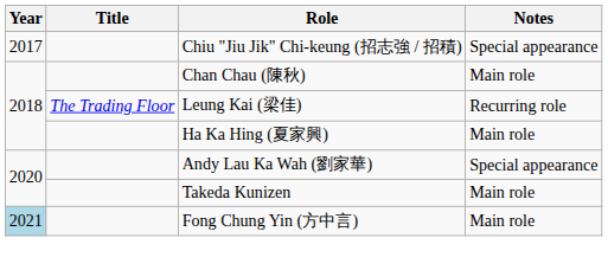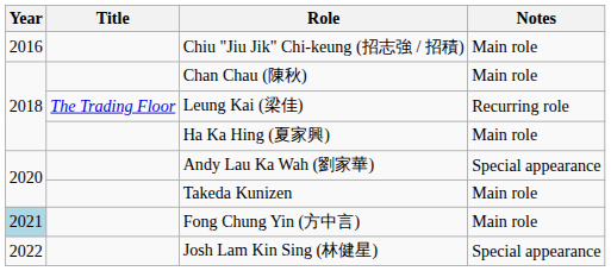 <table class="wikitable">
 <tr>
 <th>Year</th>
 <th>Title</th>
 <th>Role</th>
 <th>Notes</th>
 </tr>
 <tr>
-<td>2017</td>
+<td>2016</td>
 <td><em></em></td>
 <td>Chiu "Jiu Jik" Chi-keung (招志強 / 招積)</td>
-<td>Special appearance</td>
+<td>Main role</td>
 </tr>
 <tr>
 <td rowspan="3">2018</td>
 <td><em></em></td>
 <td>Chan Chau (陳秋)</td>
 <td>Main role</td>
 </tr>
 <tr>
 <td><em><a href='#'>The Trading Floor</a></em></td>
 <td>Leung Kai (梁佳)</td>
 <td>Recurring role</td>
 </tr>
 <tr>
 <td><em></em></td>
 <td>Ha Ka Hing (夏家興)</td>
 <td>Main role</td>
 </tr>
 <tr>
 <td rowspan="2">2020</td>
 <td><em></em></td>
 <td>Andy Lau Ka Wah (劉家華)</td>
 <td>Special appearance</td>
 </tr>
 <tr>
 <td><em></em></td>
 <td>Takeda Kunizen</td>
 <td>Main role</td>
 </tr>
 <tr>
 <td style="background: lightblue;">2021</td>
 <td><em></em></td>
 <td>Fong Chung Yin (方中言)</td>
 <td>Main role</td>
 </tr>
+<tr>
+<td>2022</td>
+<td><em></em></td>
+<td>Josh Lam Kin Sing (林健星)</td>
+<td>Special appearance</td>
+</tr>
 </table>
